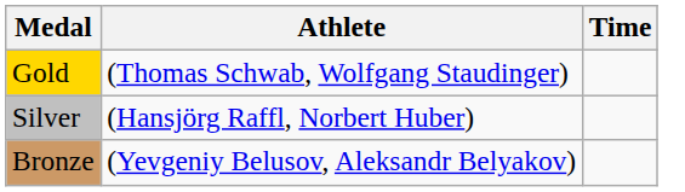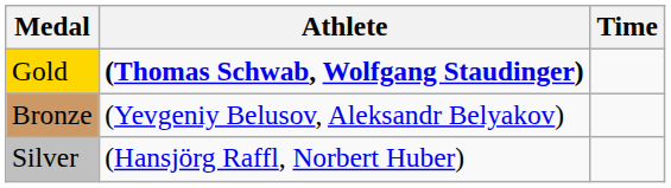 <table class="wikitable">
 <tr>
 <th>Medal</th>
 <th>Athlete</th>
 <th>Time</th>
 </tr>
 <tr>
 <td bgcolor="gold">Gold</td>
-<td> (<a href='#'>Thomas Schwab</a>, <a href='#'>Wolfgang Staudinger</a>)</td>
+<td><strong> (<a href='#'>Thomas Schwab</a>, <a href='#'>Wolfgang Staudinger</a>)</strong></td>
+<td></td>
+</tr>
+<tr>
+<td bgcolor="CC9966">Bronze</td>
+<td> (<a href='#'>Yevgeniy Belusov</a>, <a href='#'>Aleksandr Belyakov</a>)</td>
 <td></td>
 </tr>
 <tr>
 <td bgcolor="silver">Silver</td>
 <td> (<a href='#'>Hansjörg Raffl</a>, <a href='#'>Norbert Huber</a>)</td>
 <td></td>
 </tr>
-<tr>
-<td bgcolor="CC9966">Bronze</td>
-<td> (<a href='#'>Yevgeniy Belusov</a>, <a href='#'>Aleksandr Belyakov</a>)</td>
-<td></td>
-</tr>
 </table>
